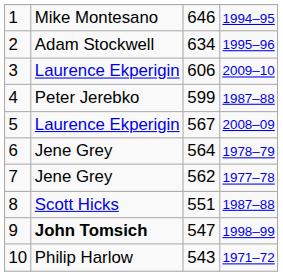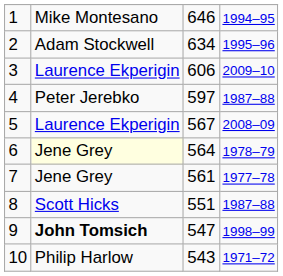 <table class="wikitable">
 <tr>
 </tr>
 <tr>
 <td>1</td>
 <td>Mike Montesano</td>
 <td>646</td>
 <td style="font-size:80%;"><a href='#'>1994–95</a></td>
 </tr>
 <tr>
 <td>2</td>
 <td>Adam Stockwell</td>
 <td>634</td>
 <td style="font-size:80%;"><a href='#'>1995–96</a></td>
 </tr>
 <tr>
 <td>3</td>
 <td><a href='#'>Laurence Ekperigin</a></td>
 <td>606</td>
 <td style="font-size:80%;"><a href='#'>2009–10</a></td>
 </tr>
 <tr>
 <td>4</td>
 <td>Peter Jerebko</td>
-<td>599</td>
+<td>597</td>
 <td style="font-size:80%;"><a href='#'>1987–88</a></td>
 </tr>
 <tr>
 <td>5</td>
 <td><a href='#'>Laurence Ekperigin</a></td>
 <td>567</td>
 <td style="font-size:80%;"><a href='#'>2008–09</a></td>
 </tr>
 <tr>
 <td>6</td>
-<td>Jene Grey</td>
+<td style="background: lightyellow;">Jene Grey</td>
 <td>564</td>
 <td style="font-size:80%;"><a href='#'>1978–79</a></td>
 </tr>
 <tr>
 <td>7</td>
 <td>Jene Grey</td>
-<td>562</td>
+<td>561</td>
 <td style="font-size:80%;"><a href='#'>1977–78</a></td>
 </tr>
 <tr>
 <td>8</td>
 <td><a href='#'>Scott Hicks</a></td>
 <td>551</td>
 <td style="font-size:80%;"><a href='#'>1987–88</a></td>
 </tr>
 <tr>
 <td>9</td>
 <td><strong>John Tomsich</strong></td>
 <td>547</td>
 <td style="font-size:80%;"><a href='#'>1998–99</a></td>
 </tr>
 <tr>
 <td>10</td>
 <td>Philip Harlow</td>
 <td>543</td>
 <td style="font-size:80%;"><a href='#'>1971–72</a></td>
 </tr>
 </table>
